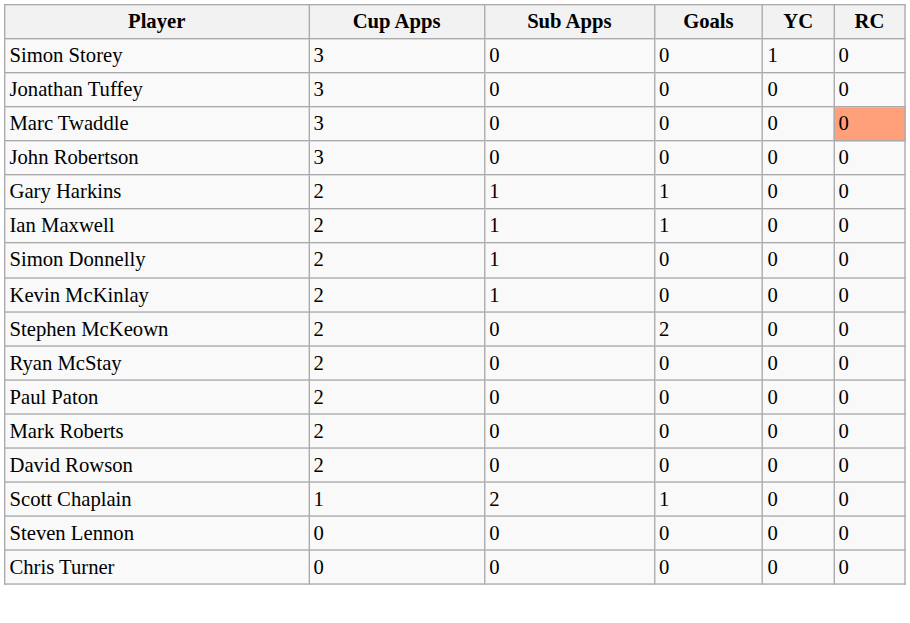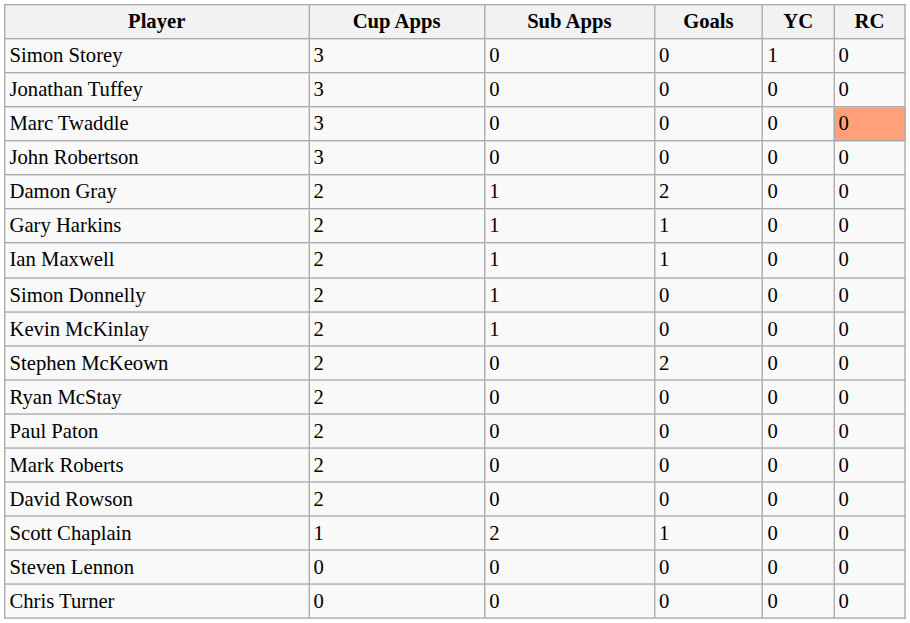 <table class="wikitable sortable" sort="Apps" style="text-align:center; font-size:95%;width:75%; text-align:left">
 <tr>
 <th><strong>Player</strong></th>
 <th><strong>Cup Apps</strong></th>
 <th><strong>Sub Apps</strong></th>
 <th><strong>Goals</strong></th>
 <th><strong>YC</strong> </th>
 <th><strong>RC</strong> </th>
 </tr>
 <tr>
 <td>Simon Storey</td>
 <td>3</td>
 <td>0</td>
 <td>0</td>
 <td>1</td>
 <td>0</td>
 </tr>
 <tr>
 <td>Jonathan Tuffey</td>
 <td>3</td>
 <td>0</td>
 <td>0</td>
 <td>0</td>
 <td>0</td>
 </tr>
 <tr>
 <td>Marc Twaddle</td>
 <td>3</td>
 <td>0</td>
 <td>0</td>
 <td>0</td>
 <td style="background: lightsalmon;">0</td>
 </tr>
 <tr>
 <td>John Robertson</td>
 <td>3</td>
 <td>0</td>
 <td>0</td>
+<td>0</td>
+<td>0</td>
+</tr>
+<tr>
+<td>Damon Gray</td>
+<td>2</td>
+<td>1</td>
+<td>2</td>
 <td>0</td>
 <td>0</td>
 </tr>
 <tr>
 <td>Gary Harkins</td>
 <td>2</td>
 <td>1</td>
 <td>1</td>
 <td>0</td>
 <td>0</td>
 </tr>
 <tr>
 <td>Ian Maxwell</td>
 <td>2</td>
 <td>1</td>
 <td>1</td>
 <td>0</td>
 <td>0</td>
 </tr>
 <tr>
 <td>Simon Donnelly</td>
 <td>2</td>
 <td>1</td>
 <td>0</td>
 <td>0</td>
 <td>0</td>
 </tr>
 <tr>
 <td>Kevin McKinlay</td>
 <td>2</td>
 <td>1</td>
 <td>0</td>
 <td>0</td>
 <td>0</td>
 </tr>
 <tr>
 <td>Stephen McKeown</td>
 <td>2</td>
 <td>0</td>
 <td>2</td>
 <td>0</td>
 <td>0</td>
 </tr>
 <tr>
 <td>Ryan McStay</td>
 <td>2</td>
 <td>0</td>
 <td>0</td>
 <td>0</td>
 <td>0</td>
 </tr>
 <tr>
 <td>Paul Paton</td>
 <td>2</td>
 <td>0</td>
 <td>0</td>
 <td>0</td>
 <td>0</td>
 </tr>
 <tr>
 <td>Mark Roberts</td>
 <td>2</td>
 <td>0</td>
 <td>0</td>
 <td>0</td>
 <td>0</td>
 </tr>
 <tr>
 <td>David Rowson</td>
 <td>2</td>
 <td>0</td>
 <td>0</td>
 <td>0</td>
 <td>0</td>
 </tr>
 <tr>
 <td>Scott Chaplain</td>
 <td>1</td>
 <td>2</td>
 <td>1</td>
 <td>0</td>
 <td>0</td>
 </tr>
 <tr>
 <td>Steven Lennon</td>
 <td>0</td>
 <td>0</td>
 <td>0</td>
 <td>0</td>
 <td>0</td>
 </tr>
 <tr>
 <td>Chris Turner</td>
 <td>0</td>
 <td>0</td>
 <td>0</td>
 <td>0</td>
 <td>0</td>
 </tr>
 </table>
